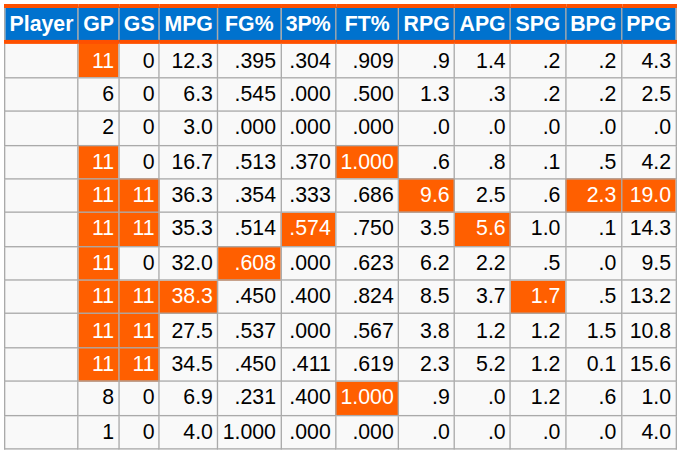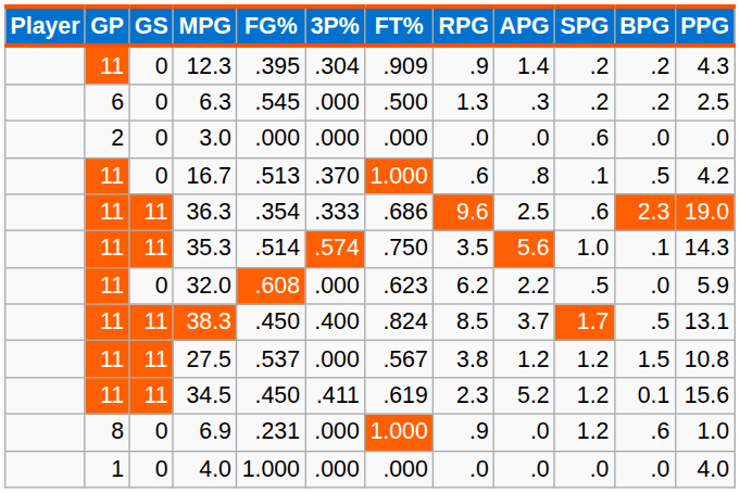 <table class="wikitable sortable" style="text-align:right;">
 <tr>
 <th style="background:#0072CE; color:#FFFFFF; border-top:#FE5000 3px solid; border-bottom:#FE5000 3px solid;">Player</th>
 <th style="background:#0072CE; color:#FFFFFF; border-top:#FE5000 3px solid; border-bottom:#FE5000 3px solid;">GP</th>
 <th style="background:#0072CE; color:#FFFFFF; border-top:#FE5000 3px solid; border-bottom:#FE5000 3px solid;">GS</th>
 <th style="background:#0072CE; color:#FFFFFF; border-top:#FE5000 3px solid; border-bottom:#FE5000 3px solid;">MPG</th>
 <th style="background:#0072CE; color:#FFFFFF; border-top:#FE5000 3px solid; border-bottom:#FE5000 3px solid;">FG%</th>
 <th style="background:#0072CE; color:#FFFFFF; border-top:#FE5000 3px solid; border-bottom:#FE5000 3px solid;">3P%</th>
 <th style="background:#0072CE; color:#FFFFFF; border-top:#FE5000 3px solid; border-bottom:#FE5000 3px solid;">FT%</th>
 <th style="background:#0072CE; color:#FFFFFF; border-top:#FE5000 3px solid; border-bottom:#FE5000 3px solid;">RPG</th>
 <th style="background:#0072CE; color:#FFFFFF; border-top:#FE5000 3px solid; border-bottom:#FE5000 3px solid;">APG</th>
 <th style="background:#0072CE; color:#FFFFFF; border-top:#FE5000 3px solid; border-bottom:#FE5000 3px solid;">SPG</th>
 <th style="background:#0072CE; color:#FFFFFF; border-top:#FE5000 3px solid; border-bottom:#FE5000 3px solid;">BPG</th>
 <th style="background:#0072CE; color:#FFFFFF; border-top:#FE5000 3px solid; border-bottom:#FE5000 3px solid;">PPG</th>
 </tr>
 <tr>
 <td></td>
 <td style="background:#ff5f00;color:white;">11</td>
 <td>0</td>
 <td>12.3</td>
 <td>.395</td>
 <td>.304</td>
 <td>.909</td>
 <td>.9</td>
 <td>1.4</td>
 <td>.2</td>
 <td>.2</td>
 <td>4.3</td>
 </tr>
 <tr>
 <td></td>
 <td>6</td>
 <td>0</td>
 <td>6.3</td>
 <td>.545</td>
 <td>.000</td>
 <td>.500</td>
 <td>1.3</td>
 <td>.3</td>
 <td>.2</td>
 <td>.2</td>
 <td>2.5</td>
 </tr>
 <tr>
 <td></td>
 <td>2</td>
 <td>0</td>
 <td>3.0</td>
 <td>.000</td>
 <td>.000</td>
 <td>.000</td>
 <td>.0</td>
 <td>.0</td>
-<td>.0</td>
+<td>.6</td>
 <td>.0</td>
 <td>.0</td>
 </tr>
 <tr>
 <td></td>
 <td style="background:#ff5f00;color:white;">11</td>
 <td>0</td>
 <td>16.7</td>
 <td>.513</td>
 <td>.370</td>
 <td style="background:#ff5f00;color:white;">1.000</td>
 <td>.6</td>
 <td>.8</td>
 <td>.1</td>
 <td>.5</td>
 <td>4.2</td>
 </tr>
 <tr>
 <td></td>
 <td style="background:#ff5f00;color:white;">11</td>
 <td style="background:#ff5f00;color:white;">11</td>
 <td>36.3</td>
 <td>.354</td>
 <td>.333</td>
 <td>.686</td>
 <td style="background:#ff5f00;color:white;">9.6</td>
 <td>2.5</td>
 <td>.6</td>
 <td style="background:#ff5f00;color:white;">2.3</td>
 <td style="background:#ff5f00;color:white;">19.0</td>
 </tr>
 <tr>
 <td></td>
 <td style="background:#ff5f00;color:white;">11</td>
 <td style="background:#ff5f00;color:white;">11</td>
 <td>35.3</td>
 <td>.514</td>
 <td style="background:#ff5f00;color:white;">.574</td>
 <td>.750</td>
 <td>3.5</td>
 <td style="background:#ff5f00;color:white;">5.6</td>
 <td>1.0</td>
 <td>.1</td>
 <td>14.3</td>
 </tr>
 <tr>
 <td></td>
 <td style="background:#ff5f00;color:white;">11</td>
 <td>0</td>
 <td>32.0</td>
 <td style="background:#ff5f00;color:white;">.608</td>
 <td>.000</td>
 <td>.623</td>
 <td>6.2</td>
 <td>2.2</td>
 <td>.5</td>
 <td>.0</td>
-<td>9.5</td>
+<td>5.9</td>
 </tr>
 <tr>
 <td></td>
 <td style="background:#ff5f00;color:white;">11</td>
 <td style="background:#ff5f00;color:white;">11</td>
 <td style="background:#ff5f00;color:white;">38.3</td>
 <td>.450</td>
 <td>.400</td>
 <td>.824</td>
 <td>8.5</td>
 <td>3.7</td>
 <td style="background:#ff5f00;color:white;">1.7</td>
 <td>.5</td>
-<td>13.2</td>
+<td>13.1</td>
 </tr>
 <tr>
 <td></td>
 <td style="background:#ff5f00;color:white;">11</td>
 <td style="background:#ff5f00;color:white;">11</td>
 <td>27.5</td>
 <td>.537</td>
 <td>.000</td>
 <td>.567</td>
 <td>3.8</td>
 <td>1.2</td>
 <td>1.2</td>
 <td>1.5</td>
 <td>10.8</td>
 </tr>
 <tr>
 <td></td>
 <td style="background:#ff5f00;color:white;">11</td>
 <td style="background:#ff5f00;color:white;">11</td>
 <td>34.5</td>
 <td>.450</td>
 <td>.411</td>
 <td>.619</td>
 <td>2.3</td>
 <td>5.2</td>
 <td>1.2</td>
 <td>0.1</td>
 <td>15.6</td>
 </tr>
 <tr>
 <td></td>
 <td>8</td>
 <td>0</td>
 <td>6.9</td>
 <td>.231</td>
-<td>.400</td>
+<td>.000</td>
 <td style="background:#ff5f00;color:white;">1.000</td>
 <td>.9</td>
 <td>.0</td>
 <td>1.2</td>
 <td>.6</td>
 <td>1.0</td>
 </tr>
 <tr>
 <td></td>
 <td>1</td>
 <td>0</td>
 <td>4.0</td>
 <td>1.000</td>
 <td>.000</td>
 <td>.000</td>
 <td>.0</td>
 <td>.0</td>
 <td>.0</td>
 <td>.0</td>
 <td>4.0</td>
 </tr>
 </table>
